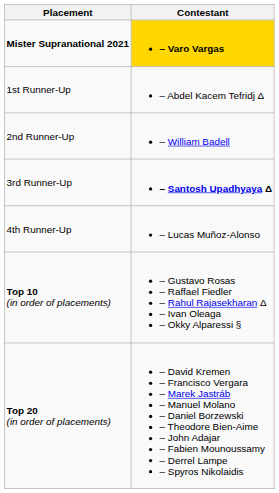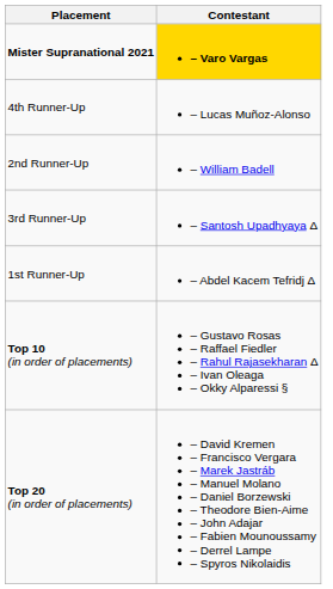 <table class="wikitable sortable" style="font-size: 95%;">
 <tr>
 <th>Placement</th>
 <th>Contestant</th>
 </tr>
 <tr>
 <td><strong>Mister Supranational 2021</strong></td>
 <td style="background: gold;"><br><ul><li><strong> – Varo Vargas</strong></li></ul></td>
 </tr>
 <tr>
-<td>1st Runner-Up</td>
-<td><br><ul><li> – Abdel Kacem Tefridj Δ</li></ul></td>
+<td>4th Runner-Up</td>
+<td><br><ul><li> – Lucas Muñoz-Alonso</li></ul></td>
 </tr>
 <tr>
 <td>2nd Runner-Up</td>
 <td><br><ul><li> – <a href='#'>William Badell</a></li></ul></td>
 </tr>
 <tr>
 <td>3rd Runner-Up</td>
-<td><strong><br><ul><li> – <a href='#'>Santosh Upadhyaya</a> Δ</li></ul></strong></td>
+<td><br><ul><li> – <a href='#'>Santosh Upadhyaya</a> Δ</li></ul></td>
 </tr>
 <tr>
-<td>4th Runner-Up</td>
-<td><br><ul><li> – Lucas Muñoz-Alonso</li></ul></td>
+<td>1st Runner-Up</td>
+<td><br><ul><li> – Abdel Kacem Tefridj Δ</li></ul></td>
 </tr>
 <tr>
 <td><strong>Top 10</strong><br><em>(in order of placements)</em></td>
 <td><br><ul><li> – Gustavo Rosas</li><li> – Raffael Fiedler</li><li> – <a href='#'>Rahul Rajasekharan</a> Δ</li><li> – Ivan Oleaga</li><li> – Okky Alparessi §</li></ul></td>
 </tr>
 <tr>
 <td><strong>Top 20</strong><br><em>(in order of placements)</em></td>
 <td><br><ul><li> – David Kremen</li><li> – Francisco Vergara</li><li> – <a href='#'>Marek Jastráb</a></li><li> – Manuel Molano</li><li> – Daniel Borzewski</li><li> – Theodore Bien-Aime</li><li> – John Adajar</li><li> – Fabien Mounoussamy</li><li> – Derrel Lampe</li><li> – Spyros Nikolaidis</li></ul></td>
 </tr>
 </table>
